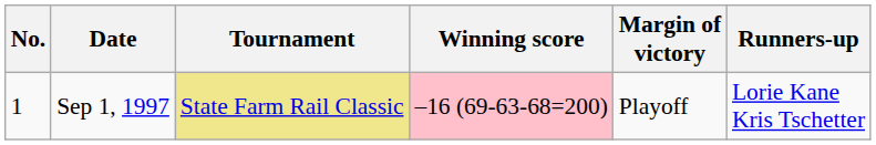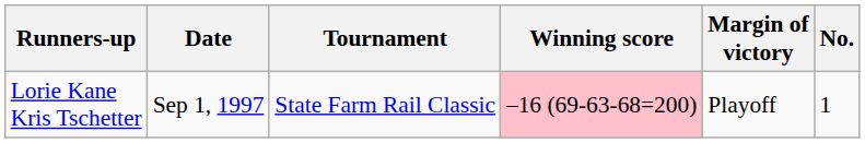 <table class="wikitable" style="font-size:95%;">
 <tr>
-<th>No.</th>
+<th>Runners-up</th>
 <th>Date</th>
 <th>Tournament</th>
 <th>Winning score</th>
 <th>Margin of<br>victory</th>
-<th>Runners-up</th>
+<th>No.</th>
 </tr>
 <tr>
-<td>1</td>
+<td> <a href='#'>Lorie Kane</a><br> <a href='#'>Kris Tschetter</a></td>
 <td>Sep 1, <a href='#'>1997</a></td>
-<td style="background: khaki;"><a href='#'>State Farm Rail Classic</a></td>
+<td><a href='#'>State Farm Rail Classic</a></td>
 <td style="background: pink;">–16 (69-63-68=200)</td>
 <td>Playoff</td>
-<td> <a href='#'>Lorie Kane</a><br> <a href='#'>Kris Tschetter</a></td>
+<td>1</td>
 </tr>
 </table>
